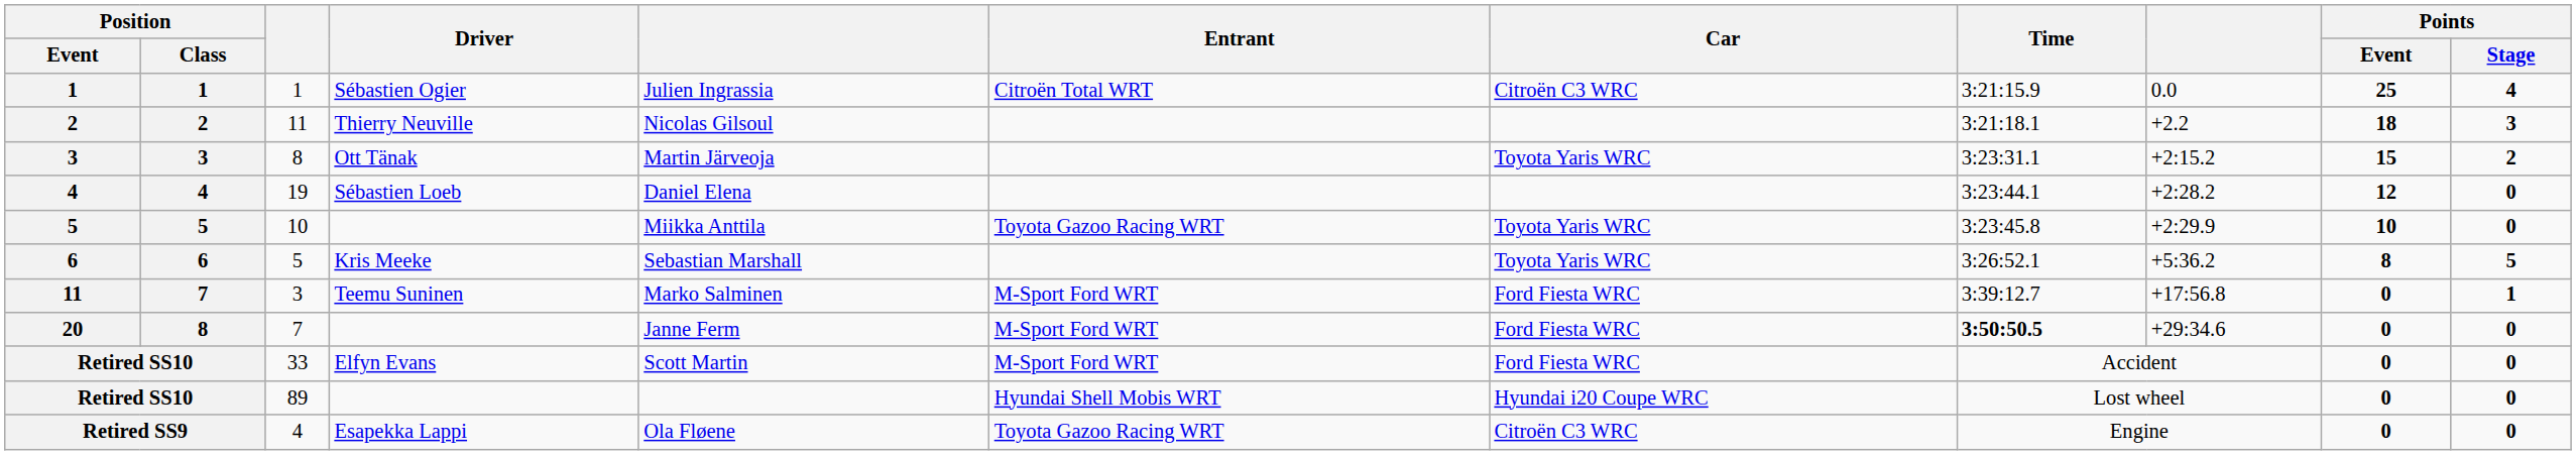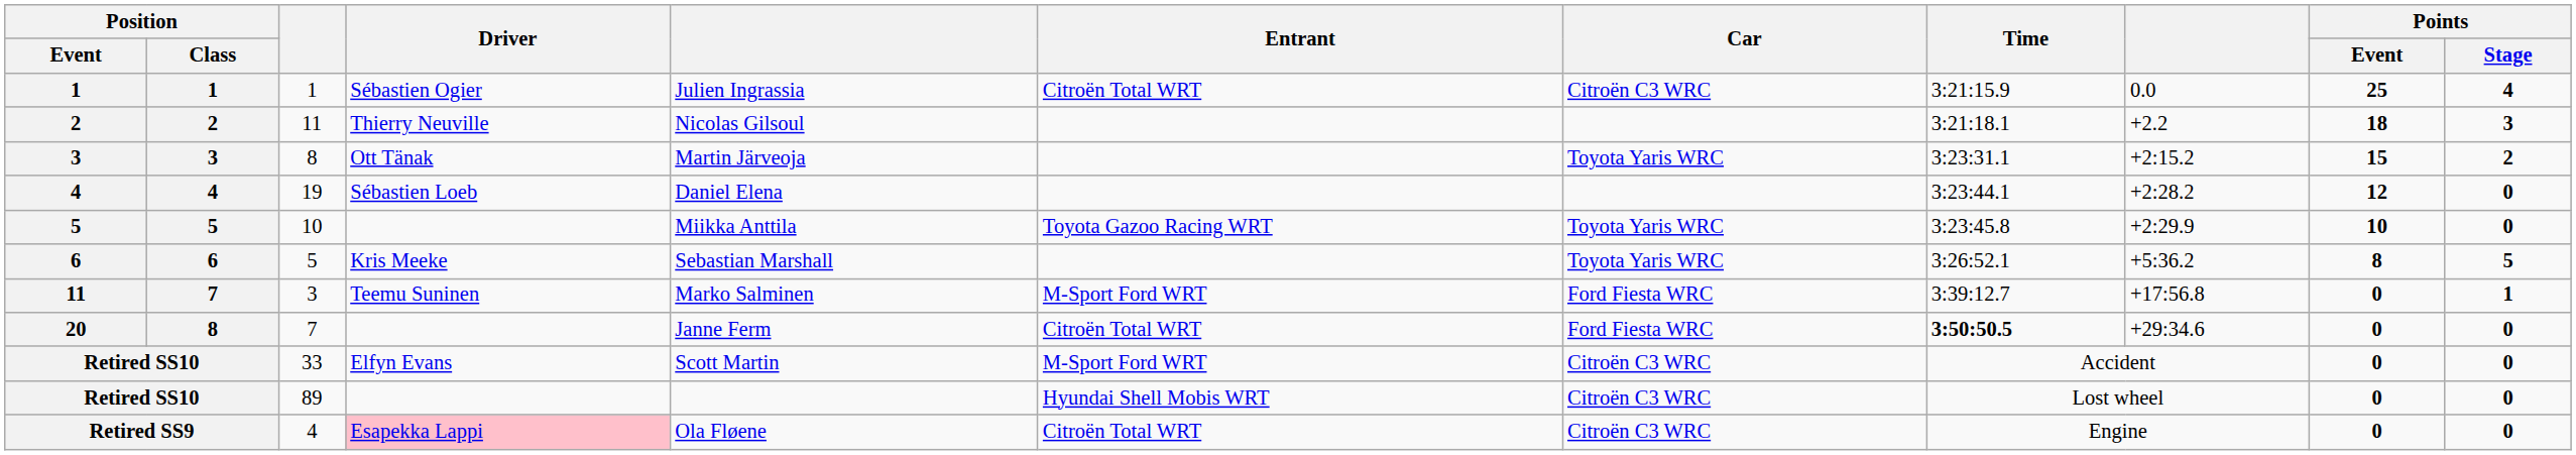 <table class="wikitable" width=85% style="font-size: 85%;">
 <tr>
 <th colspan="2">Position</th>
 <th rowspan="2"></th>
 <th rowspan="2">Driver</th>
 <th rowspan="2"></th>
 <th rowspan="2">Entrant</th>
 <th rowspan="2">Car</th>
 <th rowspan="2">Time</th>
 <th rowspan="2"></th>
 <th colspan="2">Points</th>
 </tr>
 <tr>
 <th>Event</th>
 <th>Class</th>
 <th>Event</th>
 <th><a href='#'>Stage</a></th>
 </tr>
 <tr>
 <th>1</th>
 <th>1</th>
 <td align="center">1</td>
 <td><a href='#'>Sébastien Ogier</a></td>
 <td><a href='#'>Julien Ingrassia</a></td>
 <td><a href='#'>Citroën Total WRT</a></td>
 <td><a href='#'>Citroën C3 WRC</a></td>
 <td>3:21:15.9</td>
 <td>0.0</td>
 <td align="center"><strong>25</strong></td>
 <td align="center"><strong>4</strong></td>
 </tr>
 <tr>
 <th>2</th>
 <th>2</th>
 <td align="center">11</td>
 <td><a href='#'>Thierry Neuville</a></td>
 <td><a href='#'>Nicolas Gilsoul</a></td>
 <td></td>
 <td></td>
 <td>3:21:18.1</td>
 <td>+2.2</td>
 <td align="center"><strong>18</strong></td>
 <td align="center"><strong>3</strong></td>
 </tr>
 <tr>
 <th>3</th>
 <th>3</th>
 <td align="center">8</td>
 <td><a href='#'>Ott Tänak</a></td>
 <td><a href='#'>Martin Järveoja</a></td>
 <td></td>
 <td><a href='#'>Toyota Yaris WRC</a></td>
 <td>3:23:31.1</td>
 <td>+2:15.2</td>
 <td align="center"><strong>15</strong></td>
 <td align="center"><strong>2</strong></td>
 </tr>
 <tr>
 <th>4</th>
 <th>4</th>
 <td align="center">19</td>
 <td><a href='#'>Sébastien Loeb</a></td>
 <td><a href='#'>Daniel Elena</a></td>
 <td></td>
 <td></td>
 <td>3:23:44.1</td>
 <td>+2:28.2</td>
 <td align="center"><strong>12</strong></td>
 <td align="center"><strong>0</strong></td>
 </tr>
 <tr>
 <th>5</th>
 <th>5</th>
 <td align="center">10</td>
 <td></td>
 <td><a href='#'>Miikka Anttila</a></td>
 <td><a href='#'>Toyota Gazoo Racing WRT</a></td>
 <td><a href='#'>Toyota Yaris WRC</a></td>
 <td>3:23:45.8</td>
 <td>+2:29.9</td>
 <td align="center"><strong>10</strong></td>
 <td align="center"><strong>0</strong></td>
 </tr>
 <tr>
 <th>6</th>
 <th>6</th>
 <td align="center">5</td>
 <td><a href='#'>Kris Meeke</a></td>
 <td><a href='#'>Sebastian Marshall</a></td>
 <td></td>
 <td><a href='#'>Toyota Yaris WRC</a></td>
 <td>3:26:52.1</td>
 <td>+5:36.2</td>
 <td align="center"><strong>8</strong></td>
 <td align="center"><strong>5</strong></td>
 </tr>
 <tr>
 <th>11</th>
 <th>7</th>
 <td align="center">3</td>
 <td><a href='#'>Teemu Suninen</a></td>
 <td><a href='#'>Marko Salminen</a></td>
 <td><a href='#'>M-Sport Ford WRT</a></td>
 <td><a href='#'>Ford Fiesta WRC</a></td>
 <td>3:39:12.7</td>
 <td>+17:56.8</td>
 <td align="center"><strong>0</strong></td>
 <td align="center"><strong>1</strong></td>
 </tr>
 <tr>
 <th>20</th>
 <th>8</th>
 <td align="center">7</td>
 <td></td>
 <td><a href='#'>Janne Ferm</a></td>
-<td><a href='#'>M-Sport Ford WRT</a></td>
+<td><a href='#'>Citroën Total WRT</a></td>
 <td><a href='#'>Ford Fiesta WRC</a></td>
 <td><strong>3:50:50.5</strong></td>
 <td>+29:34.6</td>
 <td align="center"><strong>0</strong></td>
 <td align="center"><strong>0</strong></td>
 </tr>
 <tr>
 <th colspan="2">Retired SS10</th>
 <td align="center">33</td>
 <td><a href='#'>Elfyn Evans</a></td>
 <td><a href='#'>Scott Martin</a></td>
 <td><a href='#'>M-Sport Ford WRT</a></td>
-<td><a href='#'>Ford Fiesta WRC</a></td>
+<td><a href='#'>Citroën C3 WRC</a></td>
 <td align="center" colspan="2">Accident</td>
 <td align="center"><strong>0</strong></td>
 <td align="center"><strong>0</strong></td>
 </tr>
 <tr>
 <th colspan="2">Retired SS10</th>
 <td align="center">89</td>
 <td></td>
 <td></td>
 <td><a href='#'>Hyundai Shell Mobis WRT</a></td>
-<td><a href='#'>Hyundai i20 Coupe WRC</a></td>
+<td><a href='#'>Citroën C3 WRC</a></td>
 <td align="center" colspan="2">Lost wheel</td>
 <td align="center"><strong>0</strong></td>
 <td align="center"><strong>0</strong></td>
 </tr>
 <tr>
 <th colspan="2">Retired SS9</th>
 <td align="center">4</td>
-<td><a href='#'>Esapekka Lappi</a></td>
+<td style="background: pink;"><a href='#'>Esapekka Lappi</a></td>
 <td><a href='#'>Ola Fløene</a></td>
-<td><a href='#'>Toyota Gazoo Racing WRT</a></td>
+<td><a href='#'>Citroën Total WRT</a></td>
 <td><a href='#'>Citroën C3 WRC</a></td>
 <td align="center" colspan="2">Engine</td>
 <td align="center"><strong>0</strong></td>
 <td align="center"><strong>0</strong></td>
 </tr>
 </table>
